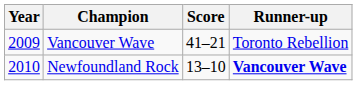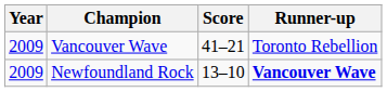 <table class="wikitable">
 <tr>
 <th>Year</th>
 <th>Champion</th>
 <th>Score</th>
 <th>Runner-up</th>
 </tr>
 <tr>
 <td><a href='#'>2009</a></td>
 <td><a href='#'>Vancouver Wave</a></td>
 <td>41–21</td>
 <td><a href='#'>Toronto Rebellion</a></td>
 </tr>
 <tr>
-<td><a href='#'>2010</a></td>
+<td><a href='#'>2009</a></td>
 <td><a href='#'>Newfoundland Rock</a></td>
 <td>13–10</td>
 <td><strong><a href='#'>Vancouver Wave</a></strong></td>
 </tr>
 </table>
